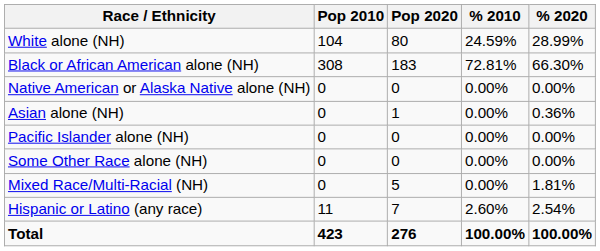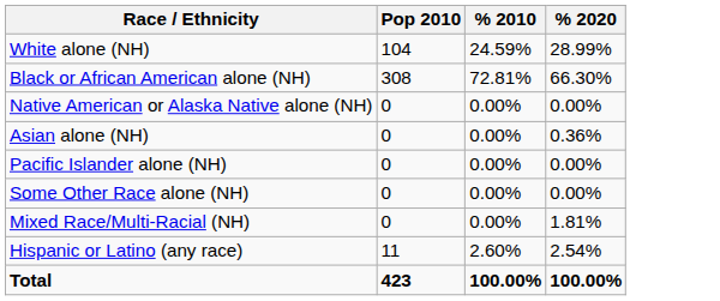 <table class="wikitable">
 <tr>
 <th>Race / Ethnicity</th>
 <th>Pop 2010</th>
-<th>Pop 2020</th>
 <th>% 2010</th>
 <th>% 2020</th>
 </tr>
 <tr>
 <td><a href='#'>White</a> alone (NH)</td>
 <td>104</td>
-<td>80</td>
 <td>24.59%</td>
 <td>28.99%</td>
 </tr>
 <tr>
 <td><a href='#'>Black or African American</a> alone (NH)</td>
 <td>308</td>
-<td>183</td>
 <td>72.81%</td>
 <td>66.30%</td>
 </tr>
 <tr>
 <td><a href='#'>Native American</a> or <a href='#'>Alaska Native</a> alone (NH)</td>
-<td>0</td>
 <td>0</td>
 <td>0.00%</td>
 <td>0.00%</td>
 </tr>
 <tr>
 <td><a href='#'>Asian</a> alone (NH)</td>
 <td>0</td>
-<td>1</td>
 <td>0.00%</td>
 <td>0.36%</td>
 </tr>
 <tr>
 <td><a href='#'>Pacific Islander</a> alone (NH)</td>
-<td>0</td>
 <td>0</td>
 <td>0.00%</td>
 <td>0.00%</td>
 </tr>
 <tr>
 <td><a href='#'>Some Other Race</a> alone (NH)</td>
 <td>0</td>
-<td>0</td>
 <td>0.00%</td>
 <td>0.00%</td>
 </tr>
 <tr>
 <td><a href='#'>Mixed Race/Multi-Racial</a> (NH)</td>
 <td>0</td>
-<td>5</td>
 <td>0.00%</td>
 <td>1.81%</td>
 </tr>
 <tr>
 <td><a href='#'>Hispanic or Latino</a> (any race)</td>
 <td>11</td>
-<td>7</td>
 <td>2.60%</td>
 <td>2.54%</td>
 </tr>
 <tr>
 <td><strong>Total</strong></td>
 <td><strong>423</strong></td>
-<td><strong>276</strong></td>
 <td><strong>100.00%</strong></td>
 <td><strong>100.00%</strong></td>
 </tr>
 </table>
